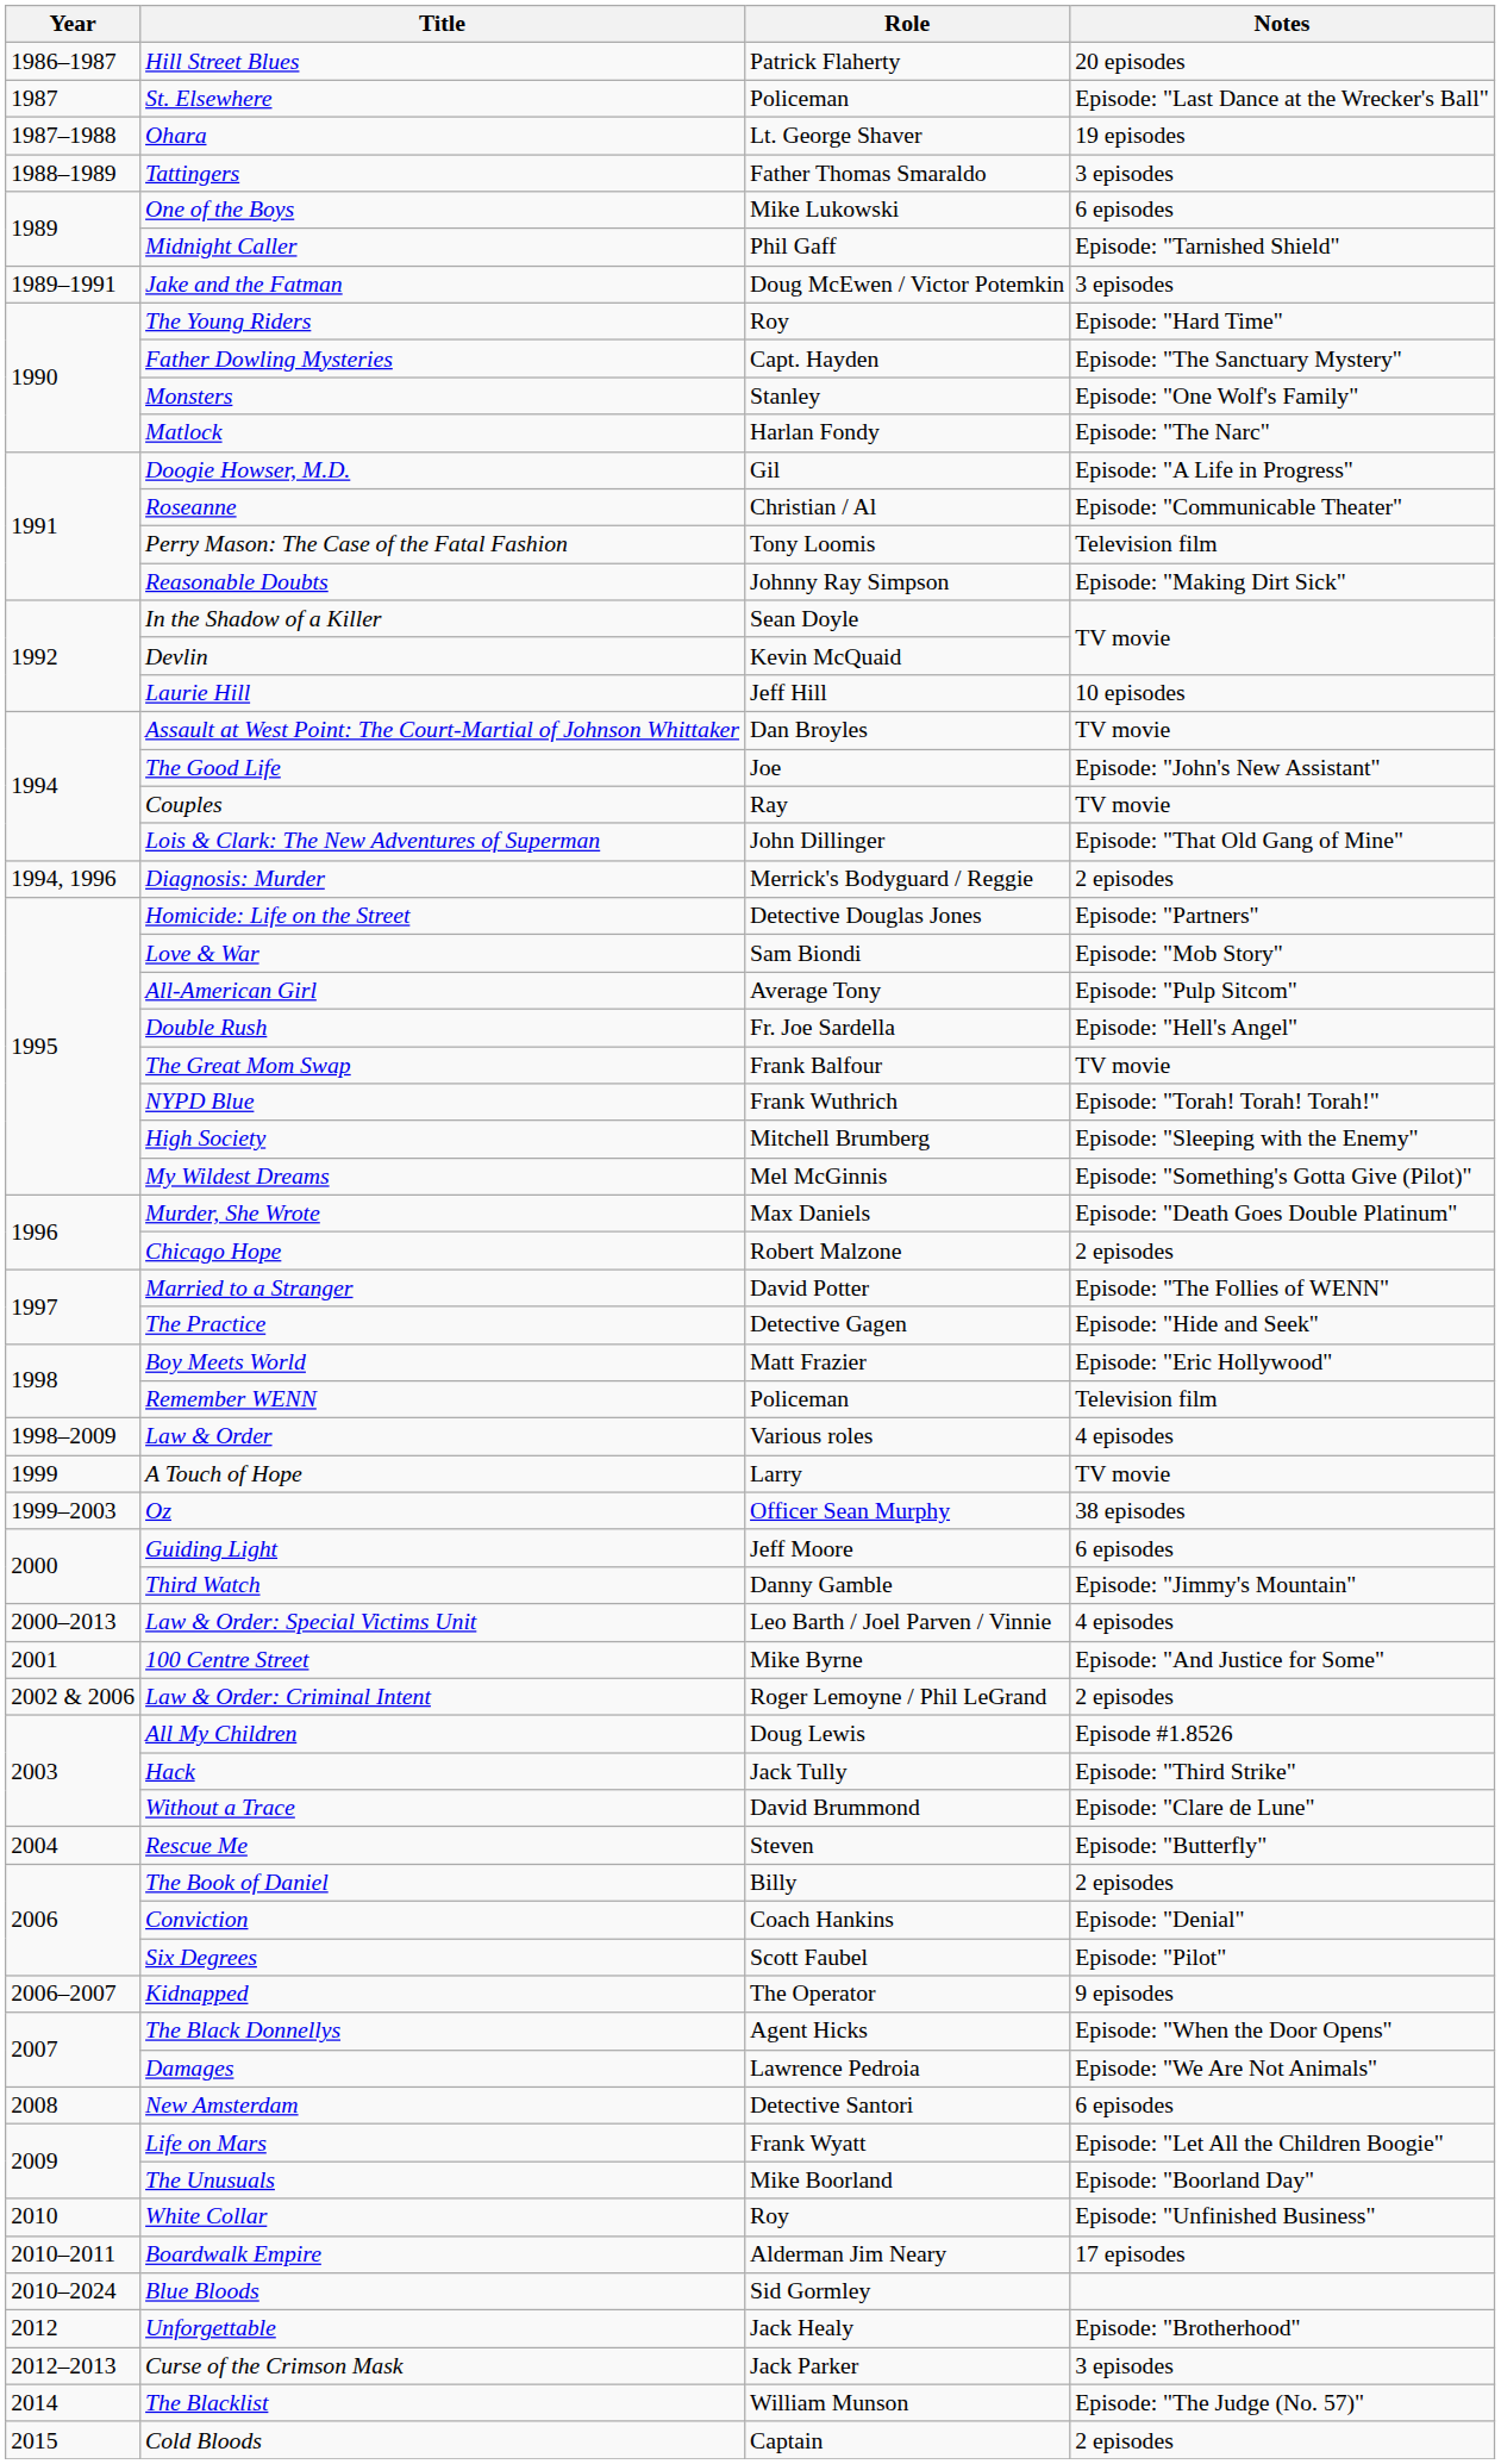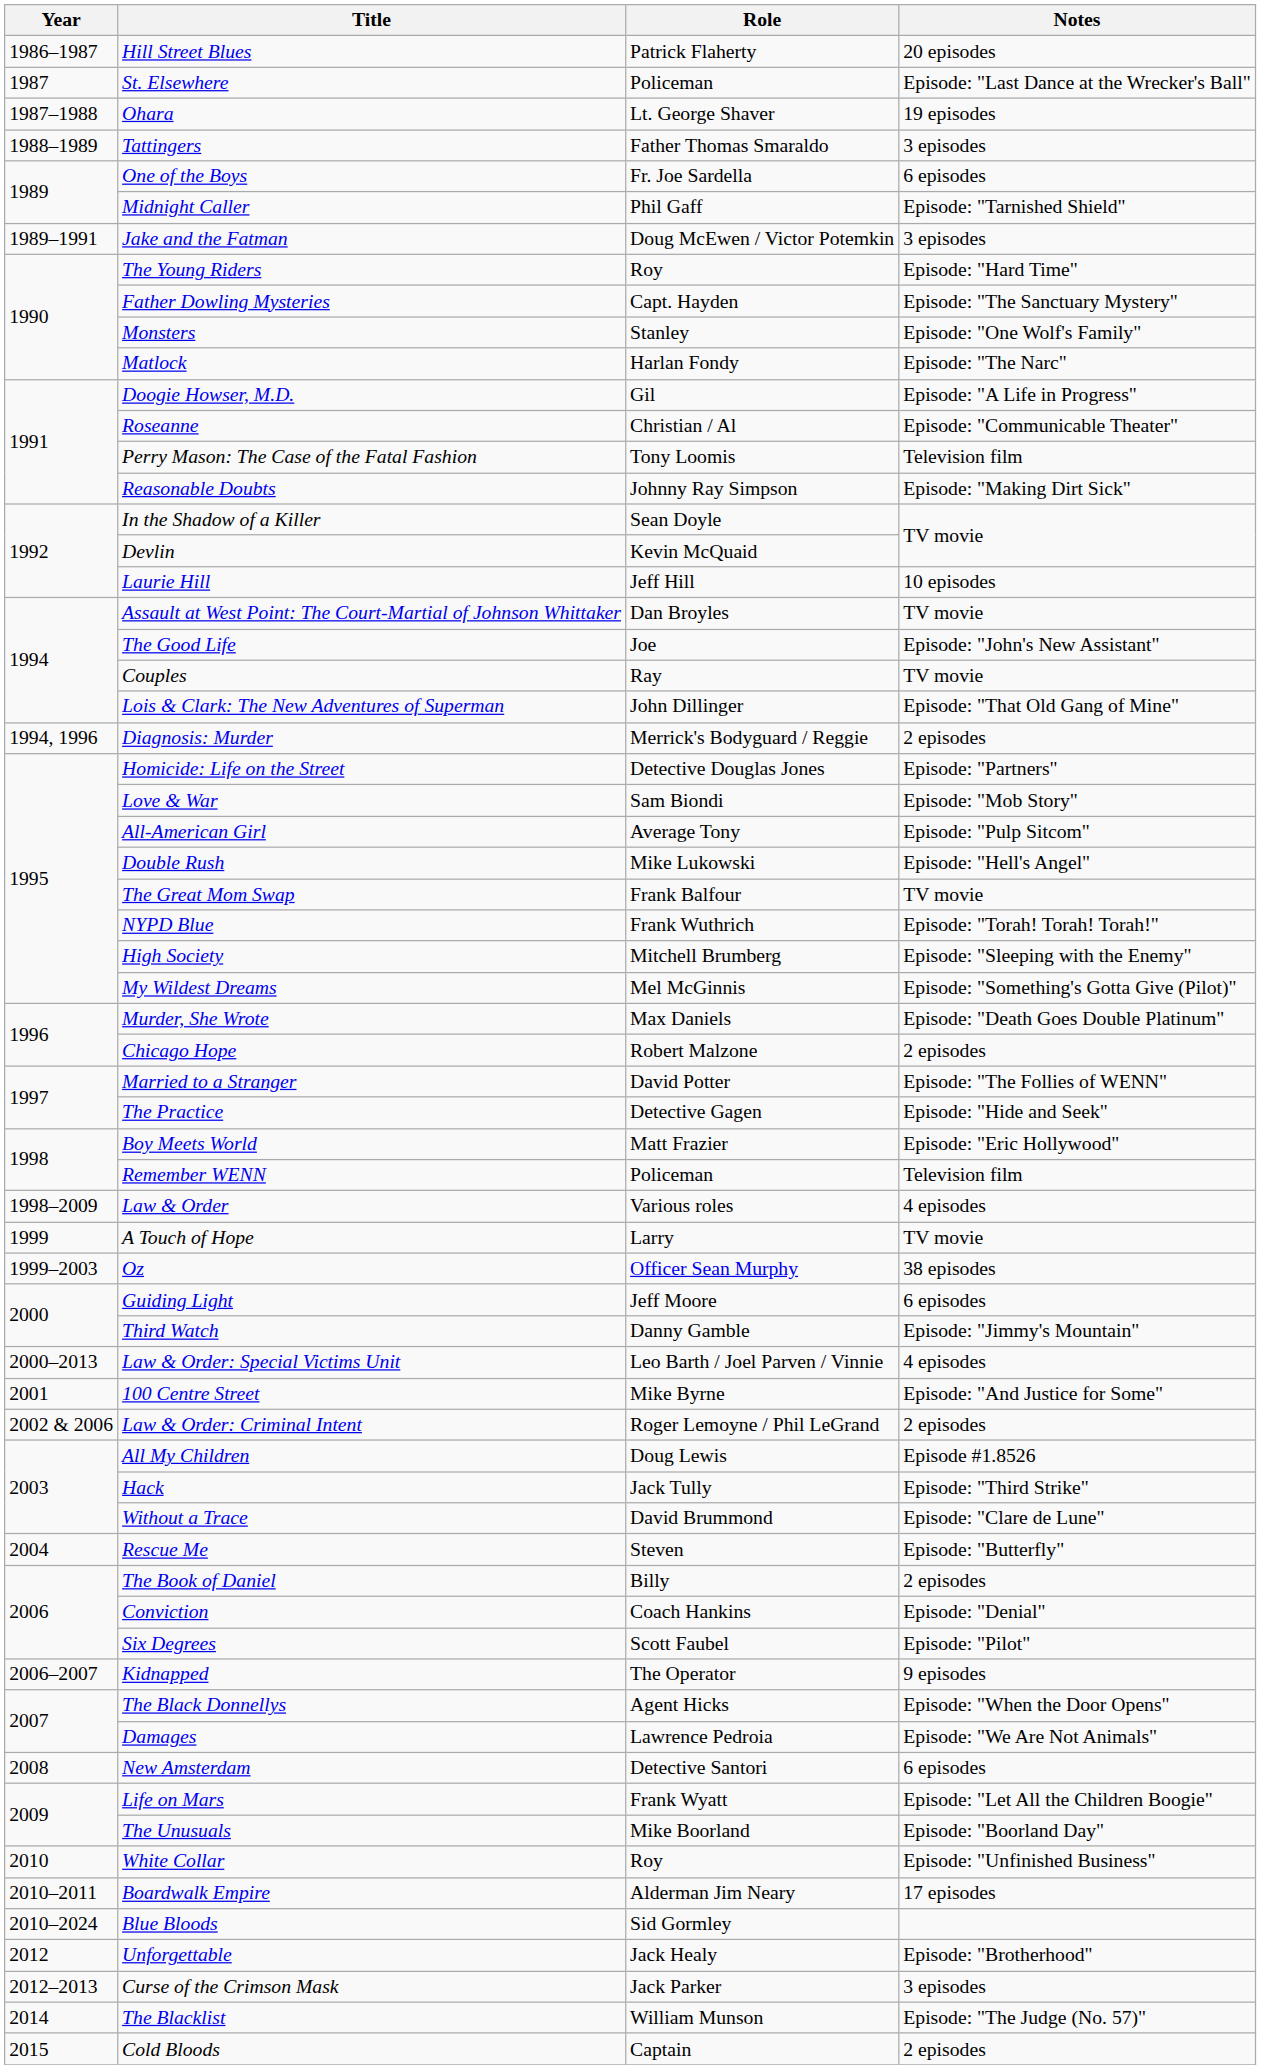 <table class="wikitable sortable">
 <tr>
 <th>Year</th>
 <th>Title</th>
 <th>Role</th>
 <th>Notes</th>
 </tr>
 <tr>
 <td>1986–1987</td>
 <td><em><a href='#'>Hill Street Blues</a></em></td>
 <td>Patrick Flaherty</td>
 <td>20 episodes</td>
 </tr>
 <tr>
 <td>1987</td>
 <td><em><a href='#'>St. Elsewhere</a></em></td>
 <td>Policeman</td>
 <td>Episode: "Last Dance at the Wrecker's Ball"</td>
 </tr>
 <tr>
 <td>1987–1988</td>
 <td><a href='#'><em>Ohara</em></a></td>
 <td>Lt. George Shaver</td>
 <td>19 episodes</td>
 </tr>
 <tr>
 <td>1988–1989</td>
 <td><em><a href='#'>Tattingers</a></em></td>
 <td>Father Thomas Smaraldo</td>
 <td>3 episodes</td>
 </tr>
 <tr>
 <td rowspan=2>1989</td>
 <td><a href='#'><em>One of the Boys</em></a></td>
-<td>Mike Lukowski</td>
+<td>Fr. Joe Sardella</td>
 <td>6 episodes</td>
 </tr>
 <tr>
 <td><em><a href='#'>Midnight Caller</a></em></td>
 <td>Phil Gaff</td>
 <td>Episode: "Tarnished Shield"</td>
 </tr>
 <tr>
 <td>1989–1991</td>
 <td><em><a href='#'>Jake and the Fatman</a></em></td>
 <td>Doug McEwen / Victor Potemkin</td>
 <td>3 episodes</td>
 </tr>
 <tr>
 <td rowspan=4>1990</td>
 <td><em><a href='#'>The Young Riders</a></em></td>
 <td>Roy</td>
 <td>Episode: "Hard Time"</td>
 </tr>
 <tr>
 <td><em><a href='#'>Father Dowling Mysteries</a></em></td>
 <td>Capt. Hayden</td>
 <td>Episode: "The Sanctuary Mystery"</td>
 </tr>
 <tr>
 <td><a href='#'><em>Monsters</em></a></td>
 <td>Stanley</td>
 <td>Episode: "One Wolf's Family"</td>
 </tr>
 <tr>
 <td><a href='#'><em>Matlock</em></a></td>
 <td>Harlan Fondy</td>
 <td>Episode: "The Narc"</td>
 </tr>
 <tr>
 <td rowspan=4>1991</td>
 <td><em><a href='#'>Doogie Howser, M.D.</a></em></td>
 <td>Gil</td>
 <td>Episode: "A Life in Progress"</td>
 </tr>
 <tr>
 <td><em><a href='#'>Roseanne</a></em></td>
 <td>Christian / Al</td>
 <td>Episode: "Communicable Theater"</td>
 </tr>
 <tr>
 <td><em>Perry Mason: The Case of the Fatal Fashion</em></td>
 <td>Tony Loomis</td>
 <td>Television film</td>
 </tr>
 <tr>
 <td><em><a href='#'>Reasonable Doubts</a></em></td>
 <td>Johnny Ray Simpson</td>
 <td>Episode: "Making Dirt Sick"</td>
 </tr>
 <tr>
 <td rowspan=3>1992</td>
 <td><em>In the Shadow of a Killer</em></td>
 <td>Sean Doyle</td>
 <td rowspan=2>TV movie</td>
 </tr>
 <tr>
 <td><em>Devlin</em></td>
 <td>Kevin McQuaid</td>
 </tr>
 <tr>
 <td><a href='#'><em>Laurie Hill</em></a></td>
 <td>Jeff Hill</td>
 <td>10 episodes</td>
 </tr>
 <tr>
 <td rowspan=4>1994</td>
 <td><em><a href='#'>Assault at West Point: The Court-Martial of Johnson Whittaker</a></em></td>
 <td>Dan Broyles</td>
 <td>TV movie</td>
 </tr>
 <tr>
 <td><a href='#'><em>The Good Life</em></a></td>
 <td>Joe</td>
 <td>Episode: "John's New Assistant"</td>
 </tr>
 <tr>
 <td><em>Couples</em></td>
 <td>Ray</td>
 <td>TV  movie</td>
 </tr>
 <tr>
 <td><em><a href='#'>Lois & Clark: The New Adventures of Superman</a></em></td>
 <td>John Dillinger</td>
 <td>Episode: "That Old Gang of Mine"</td>
 </tr>
 <tr>
 <td>1994, 1996</td>
 <td><em><a href='#'>Diagnosis: Murder</a></em></td>
 <td>Merrick's Bodyguard / Reggie</td>
 <td>2 episodes</td>
 </tr>
 <tr>
 <td rowspan=8>1995</td>
 <td><em><a href='#'>Homicide: Life on the Street</a></em></td>
 <td>Detective Douglas Jones</td>
 <td>Episode: "Partners"</td>
 </tr>
 <tr>
 <td><a href='#'><em>Love & War</em></a></td>
 <td>Sam Biondi</td>
 <td>Episode: "Mob Story"</td>
 </tr>
 <tr>
 <td><a href='#'><em>All-American Girl</em></a></td>
 <td>Average Tony</td>
 <td>Episode: "Pulp Sitcom"</td>
 </tr>
 <tr>
 <td><em><a href='#'>Double Rush</a></em></td>
-<td>Fr. Joe Sardella</td>
+<td>Mike Lukowski</td>
 <td>Episode: "Hell's Angel"</td>
 </tr>
 <tr>
 <td><em><a href='#'>The Great Mom Swap</a></em></td>
 <td>Frank Balfour</td>
 <td>TV movie</td>
 </tr>
 <tr>
 <td><em><a href='#'>NYPD Blue</a></em></td>
 <td>Frank Wuthrich</td>
 <td>Episode: "Torah! Torah! Torah!"</td>
 </tr>
 <tr>
 <td><a href='#'><em>High Society</em></a></td>
 <td>Mitchell Brumberg</td>
 <td>Episode: "Sleeping with the Enemy"</td>
 </tr>
 <tr>
 <td><a href='#'><em>My Wildest Dreams</em></a></td>
 <td>Mel McGinnis</td>
 <td>Episode: "Something's Gotta Give (Pilot)"</td>
 </tr>
 <tr>
 <td rowspan=2>1996</td>
 <td><em><a href='#'>Murder, She Wrote</a></em></td>
 <td>Max Daniels</td>
 <td>Episode: "Death Goes Double Platinum"</td>
 </tr>
 <tr>
 <td><em><a href='#'>Chicago Hope</a></em></td>
 <td>Robert Malzone</td>
 <td>2 episodes</td>
 </tr>
 <tr>
 <td rowspan=2>1997</td>
 <td><em><a href='#'>Married to a Stranger</a></em></td>
 <td>David Potter</td>
 <td>Episode: "The Follies of WENN"</td>
 </tr>
 <tr>
 <td><em><a href='#'>The Practice</a></em></td>
 <td>Detective Gagen</td>
 <td>Episode: "Hide and Seek"</td>
 </tr>
 <tr>
 <td rowspan=2>1998</td>
 <td><em><a href='#'>Boy Meets World</a></em></td>
 <td>Matt Frazier</td>
 <td>Episode: "Eric Hollywood"</td>
 </tr>
 <tr>
 <td><em><a href='#'>Remember WENN</a></em></td>
 <td>Policeman</td>
 <td>Television film</td>
 </tr>
 <tr>
 <td>1998–2009</td>
 <td><em><a href='#'>Law & Order</a></em></td>
 <td>Various roles</td>
 <td>4 episodes</td>
 </tr>
 <tr>
 <td>1999</td>
 <td><em>A Touch of Hope</em></td>
 <td>Larry</td>
 <td>TV movie</td>
 </tr>
 <tr>
 <td>1999–2003</td>
 <td><a href='#'><em>Oz</em></a></td>
 <td><a href='#'>Officer Sean Murphy</a></td>
 <td>38 episodes</td>
 </tr>
 <tr>
 <td rowspan=2>2000</td>
 <td><em><a href='#'>Guiding Light</a></em></td>
 <td>Jeff Moore</td>
 <td>6 episodes</td>
 </tr>
 <tr>
 <td><em><a href='#'>Third Watch</a></em></td>
 <td>Danny Gamble</td>
 <td>Episode: "Jimmy's Mountain"</td>
 </tr>
 <tr>
 <td>2000–2013</td>
 <td><em><a href='#'>Law & Order: Special Victims Unit</a></em></td>
 <td>Leo Barth / Joel Parven / Vinnie</td>
 <td>4 episodes</td>
 </tr>
 <tr>
 <td>2001</td>
 <td><em><a href='#'>100 Centre Street</a></em></td>
 <td>Mike Byrne</td>
 <td>Episode: "And Justice for Some"</td>
 </tr>
 <tr>
 <td>2002 & 2006</td>
 <td><em><a href='#'>Law & Order: Criminal Intent</a></em></td>
 <td>Roger Lemoyne / Phil LeGrand</td>
 <td>2 episodes</td>
 </tr>
 <tr>
 <td rowspan=3>2003</td>
 <td><em><a href='#'>All My Children</a></em></td>
 <td>Doug Lewis</td>
 <td>Episode #1.8526</td>
 </tr>
 <tr>
 <td><a href='#'><em>Hack</em></a></td>
 <td>Jack Tully</td>
 <td>Episode: "Third Strike"</td>
 </tr>
 <tr>
 <td><em><a href='#'>Without a Trace</a></em></td>
 <td>David Brummond</td>
 <td>Episode: "Clare de Lune"</td>
 </tr>
 <tr>
 <td>2004</td>
 <td><a href='#'><em>Rescue Me</em></a></td>
 <td>Steven</td>
 <td>Episode: "Butterfly"</td>
 </tr>
 <tr>
 <td rowspan=3>2006</td>
 <td><a href='#'><em>The Book of Daniel</em></a></td>
 <td>Billy</td>
 <td>2 episodes</td>
 </tr>
 <tr>
 <td><a href='#'><em>Conviction</em></a></td>
 <td>Coach Hankins</td>
 <td>Episode: "Denial"</td>
 </tr>
 <tr>
 <td><a href='#'><em>Six Degrees</em></a></td>
 <td>Scott Faubel</td>
 <td>Episode: "Pilot"</td>
 </tr>
 <tr>
 <td>2006–2007</td>
 <td><a href='#'><em>Kidnapped</em></a></td>
 <td>The Operator</td>
 <td>9 episodes</td>
 </tr>
 <tr>
 <td rowspan=2>2007</td>
 <td><em><a href='#'>The Black Donnellys</a></em></td>
 <td>Agent Hicks</td>
 <td>Episode: "When the Door Opens"</td>
 </tr>
 <tr>
 <td><a href='#'><em>Damages</em></a></td>
 <td>Lawrence Pedroia</td>
 <td>Episode: "We Are Not Animals"</td>
 </tr>
 <tr>
 <td>2008</td>
 <td><a href='#'><em>New Amsterdam</em></a></td>
 <td>Detective Santori</td>
 <td>6 episodes</td>
 </tr>
 <tr>
 <td rowspan=2>2009</td>
 <td><a href='#'><em>Life on Mars</em></a></td>
 <td>Frank Wyatt</td>
 <td>Episode: "Let All the Children Boogie"</td>
 </tr>
 <tr>
 <td><em><a href='#'>The Unusuals</a></em></td>
 <td>Mike Boorland</td>
 <td>Episode: "Boorland Day"</td>
 </tr>
 <tr>
 <td>2010</td>
 <td><a href='#'><em>White Collar</em></a></td>
 <td>Roy</td>
 <td>Episode: "Unfinished Business"</td>
 </tr>
 <tr>
 <td>2010–2011</td>
 <td><em><a href='#'>Boardwalk Empire</a></em></td>
 <td>Alderman Jim Neary</td>
 <td>17 episodes</td>
 </tr>
 <tr>
 <td>2010–2024</td>
 <td><a href='#'><em>Blue Bloods</em></a></td>
 <td>Sid Gormley</td>
 <td></td>
 </tr>
 <tr>
 <td>2012</td>
 <td><a href='#'><em>Unforgettable</em></a></td>
 <td>Jack Healy</td>
 <td>Episode: "Brotherhood"</td>
 </tr>
 <tr>
 <td>2012–2013</td>
 <td><em>Curse of the Crimson Mask</em></td>
 <td>Jack Parker</td>
 <td>3 episodes</td>
 </tr>
 <tr>
 <td>2014</td>
 <td><a href='#'><em>The Blacklist</em></a></td>
 <td>William Munson</td>
 <td>Episode: "The Judge (No. 57)"</td>
 </tr>
 <tr>
 <td>2015</td>
 <td><em>Cold Bloods</em></td>
 <td>Captain</td>
 <td>2 episodes</td>
 </tr>
 </table>
